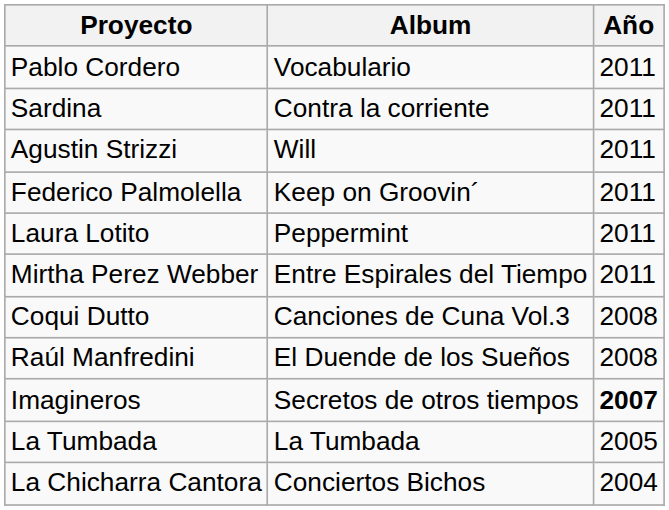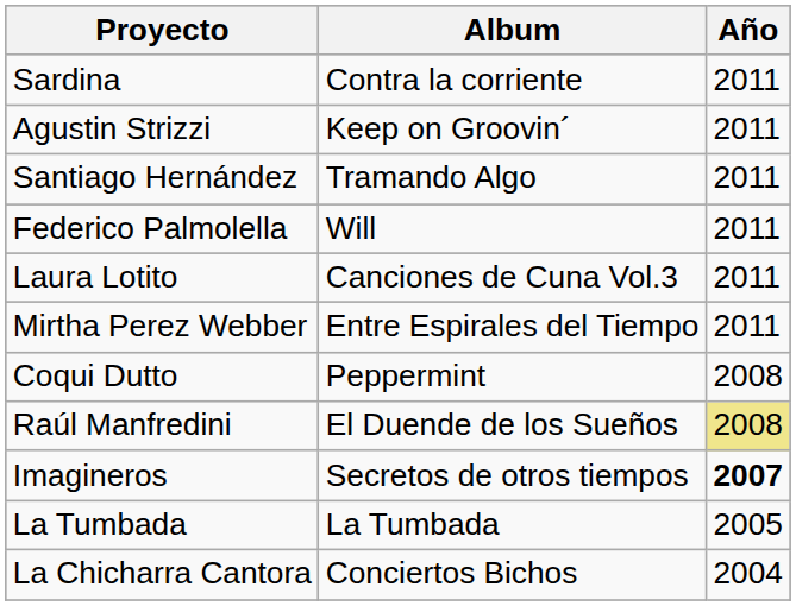 <table class="wikitable">
 <tr>
 <th>Proyecto</th>
 <th>Album</th>
 <th>Año</th>
-</tr>
-<tr>
-<td>Pablo Cordero</td>
-<td>Vocabulario</td>
-<td>2011</td>
 </tr>
 <tr>
 <td>Sardina</td>
 <td>Contra la corriente</td>
 <td>2011</td>
 </tr>
 <tr>
 <td>Agustin Strizzi</td>
+<td>Keep on Groovin´</td>
+<td>2011</td>
+</tr>
+<tr>
+<td>Santiago Hernández</td>
+<td>Tramando Algo</td>
+<td>2011</td>
+</tr>
+<tr>
+<td>Federico Palmolella</td>
 <td>Will</td>
 <td>2011</td>
 </tr>
 <tr>
-<td>Federico Palmolella</td>
-<td>Keep on Groovin´</td>
-<td>2011</td>
-</tr>
-<tr>
 <td>Laura Lotito</td>
-<td>Peppermint</td>
+<td>Canciones de Cuna Vol.3</td>
 <td>2011</td>
 </tr>
 <tr>
 <td>Mirtha Perez Webber</td>
 <td>Entre Espirales del Tiempo</td>
 <td>2011</td>
 </tr>
 <tr>
 <td>Coqui Dutto</td>
-<td>Canciones de Cuna Vol.3</td>
+<td>Peppermint</td>
 <td>2008</td>
 </tr>
 <tr>
 <td>Raúl Manfredini</td>
 <td>El Duende de los Sueños</td>
-<td>2008</td>
+<td style="background: khaki;">2008</td>
 </tr>
 <tr>
 <td>Imagineros</td>
 <td>Secretos de otros tiempos</td>
 <td><strong>2007</strong></td>
 </tr>
 <tr>
 <td>La Tumbada</td>
 <td>La Tumbada</td>
 <td>2005</td>
 </tr>
 <tr>
 <td>La Chicharra Cantora</td>
 <td>Conciertos Bichos</td>
 <td>2004</td>
 </tr>
 </table>
